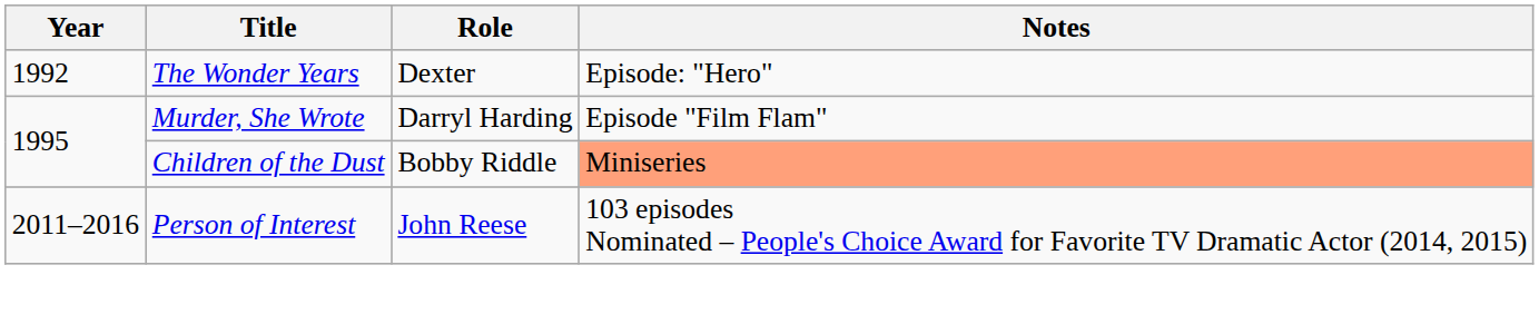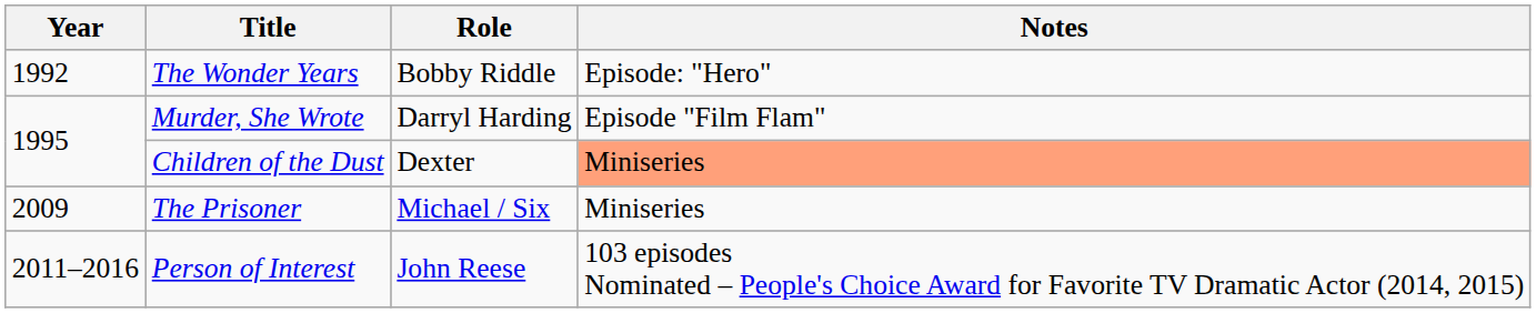 <table class="wikitable sortable">
 <tr>
 <th>Year</th>
 <th>Title</th>
 <th>Role</th>
 <th class="unsortable">Notes</th>
 </tr>
 <tr>
 <td>1992</td>
 <td><em><a href='#'>The Wonder Years</a></em></td>
-<td>Dexter</td>
+<td>Bobby Riddle</td>
 <td>Episode: "Hero"</td>
 </tr>
 <tr>
 <td rowspan="2">1995</td>
 <td><em><a href='#'>Murder, She Wrote</a></em></td>
 <td>Darryl Harding</td>
 <td>Episode "Film Flam"</td>
 </tr>
 <tr>
 <td><em><a href='#'>Children of the Dust</a></em></td>
-<td>Bobby Riddle</td>
+<td>Dexter</td>
 <td style="background: lightsalmon;">Miniseries</td>
+</tr>
+<tr>
+<td>2009</td>
+<td><em><a href='#'>The Prisoner</a></em></td>
+<td><a href='#'>Michael / Six</a></td>
+<td>Miniseries</td>
 </tr>
 <tr>
 <td>2011–2016</td>
 <td><em><a href='#'>Person of Interest</a></em></td>
 <td><a href='#'>John Reese</a></td>
 <td>103 episodes<br>Nominated – <a href='#'>People's Choice Award</a> for Favorite TV Dramatic Actor (2014, 2015)</td>
 </tr>
 </table>
